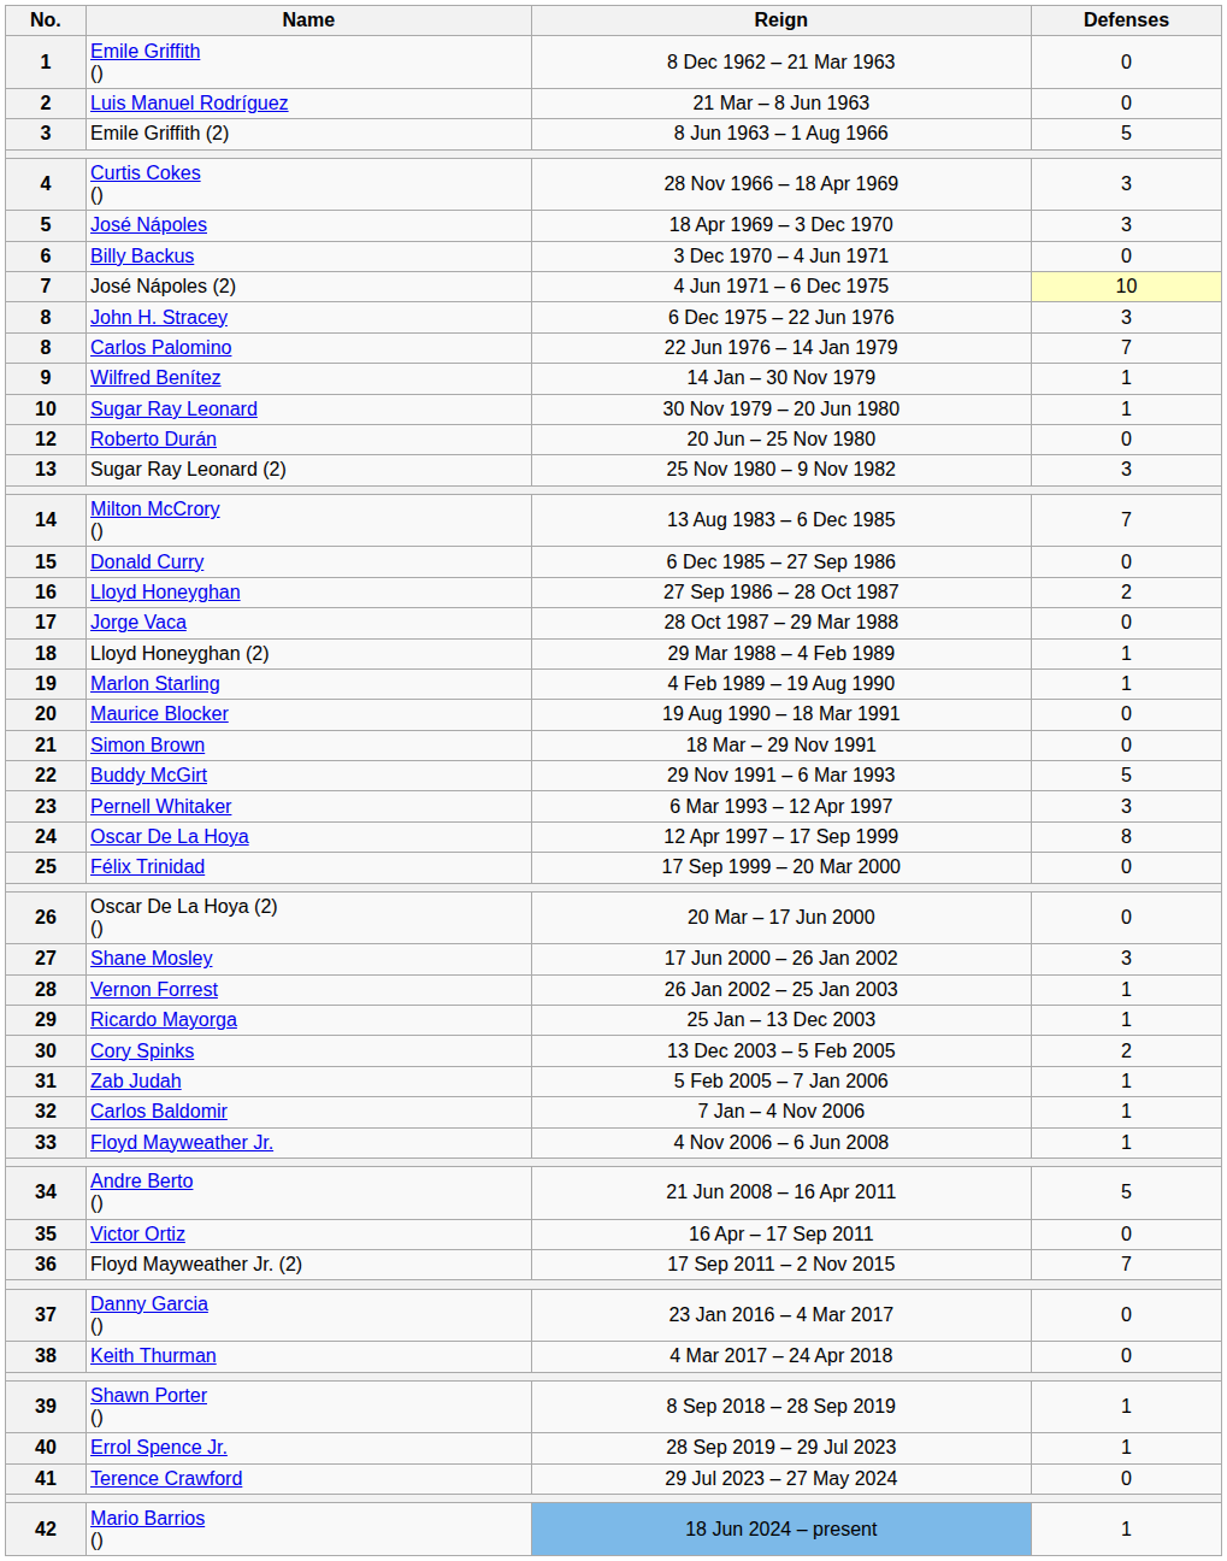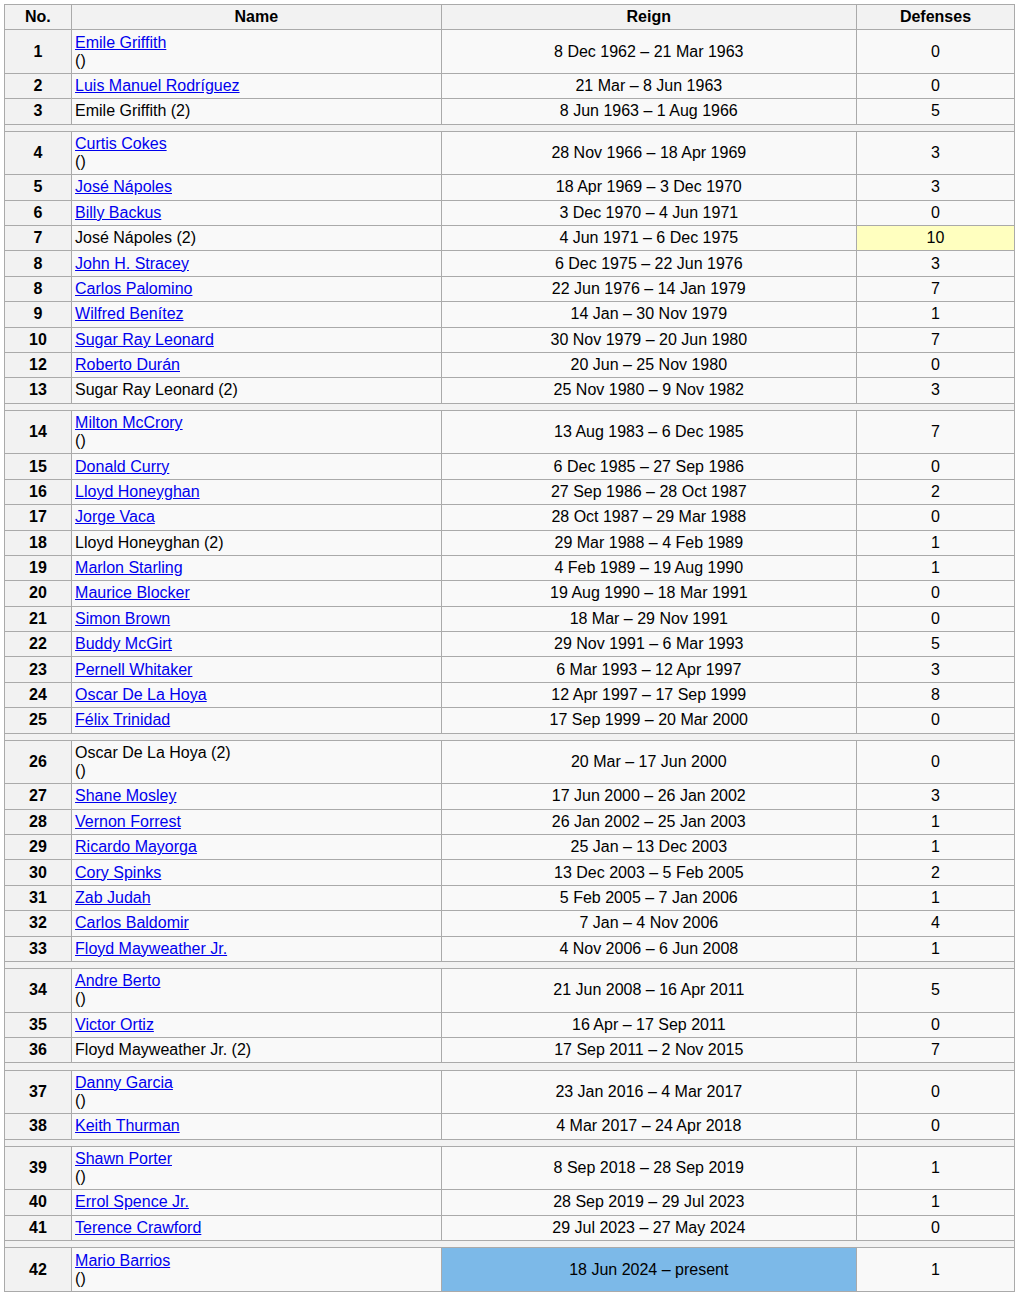 <table class="wikitable sortable" style="width:80%;">
 <tr>
 <th>No.</th>
 <th>Name</th>
 <th>Reign</th>
 <th>Defenses</th>
 </tr>
 <tr>
 <th>1</th>
 <td align="left"><a href='#'>Emile Griffith</a><br>()</td>
 <td style="text-align:center;">8 Dec 1962 – 21 Mar 1963</td>
 <td style="text-align:center;">0</td>
 </tr>
 <tr>
 <th>2</th>
 <td align="left"><a href='#'>Luis Manuel Rodríguez</a></td>
 <td style="text-align:center;">21 Mar – 8 Jun 1963</td>
 <td style="text-align:center;">0</td>
 </tr>
 <tr>
 <th>3</th>
 <td align="left">Emile Griffith (2)</td>
 <td style="text-align:center;">8 Jun 1963 – 1 Aug 1966</td>
 <td style="text-align:center;">5</td>
 </tr>
 <tr align=center>
 <th colspan=4></th>
 </tr>
 <tr>
 <th>4</th>
 <td align="left"><a href='#'>Curtis Cokes</a><br>()</td>
 <td style="text-align:center;">28 Nov 1966 – 18 Apr 1969</td>
 <td style="text-align:center;">3</td>
 </tr>
 <tr>
 <th>5</th>
 <td align="left"><a href='#'>José Nápoles</a></td>
 <td style="text-align:center;">18 Apr 1969 – 3 Dec 1970</td>
 <td style="text-align:center;">3</td>
 </tr>
 <tr>
 <th>6</th>
 <td align="left"><a href='#'>Billy Backus</a></td>
 <td style="text-align:center;">3 Dec 1970 – 4 Jun 1971</td>
 <td style="text-align:center;">0</td>
 </tr>
 <tr>
 <th>7</th>
 <td align="left">José Nápoles (2)</td>
 <td style="text-align:center;">4 Jun 1971 – 6 Dec 1975</td>
 <td style="background:#ffffbf; text-align:center;">10</td>
 </tr>
 <tr>
 <th>8</th>
 <td align="left"><a href='#'>John H. Stracey</a></td>
 <td style="text-align:center;">6 Dec 1975 – 22 Jun 1976</td>
 <td style="text-align:center;">3</td>
 </tr>
 <tr>
 <th>8</th>
 <td align="left"><a href='#'>Carlos Palomino</a></td>
 <td style="text-align:center;">22 Jun 1976 – 14 Jan 1979</td>
 <td style="text-align:center;">7</td>
 </tr>
 <tr>
 <th>9</th>
 <td align="left"><a href='#'>Wilfred Benítez</a></td>
 <td style="text-align:center;">14 Jan – 30 Nov 1979</td>
 <td style="text-align:center;">1</td>
 </tr>
 <tr>
 <th>10</th>
 <td align="left"><a href='#'>Sugar Ray Leonard</a></td>
 <td style="text-align:center;">30 Nov 1979 – 20 Jun 1980</td>
-<td style="text-align:center;">1</td>
+<td style="text-align:center;">7</td>
 </tr>
 <tr>
 <th>12</th>
 <td align="left"><a href='#'>Roberto Durán</a></td>
 <td style="text-align:center;">20 Jun – 25 Nov 1980</td>
 <td style="text-align:center;">0</td>
 </tr>
 <tr>
 <th>13</th>
 <td align="left">Sugar Ray Leonard (2)</td>
 <td style="text-align:center;">25 Nov 1980 – 9 Nov 1982</td>
 <td style="text-align:center;">3</td>
 </tr>
 <tr align=center>
 <th colspan=4></th>
 </tr>
 <tr>
 <th>14</th>
 <td align="left"><a href='#'>Milton McCrory</a><br>()</td>
 <td style="text-align:center;">13 Aug 1983 – 6 Dec 1985</td>
 <td style="text-align:center;">7</td>
 </tr>
 <tr>
 <th>15</th>
 <td align="left"><a href='#'>Donald Curry</a></td>
 <td style="text-align:center;">6 Dec 1985 – 27 Sep 1986</td>
 <td style="text-align:center;">0</td>
 </tr>
 <tr>
 <th>16</th>
 <td align="left"><a href='#'>Lloyd Honeyghan</a></td>
 <td style="text-align:center;">27 Sep 1986 – 28 Oct 1987</td>
 <td style="text-align:center;">2</td>
 </tr>
 <tr>
 <th>17</th>
 <td align="left"><a href='#'>Jorge Vaca</a></td>
 <td style="text-align:center;">28 Oct 1987 – 29 Mar 1988</td>
 <td style="text-align:center;">0</td>
 </tr>
 <tr>
 <th>18</th>
 <td align="left">Lloyd Honeyghan (2)</td>
 <td style="text-align:center;">29 Mar 1988 – 4 Feb 1989</td>
 <td style="text-align:center;">1</td>
 </tr>
 <tr>
 <th>19</th>
 <td align="left"><a href='#'>Marlon Starling</a></td>
 <td style="text-align:center;">4 Feb 1989 – 19 Aug 1990</td>
 <td style="text-align:center;">1</td>
 </tr>
 <tr>
 <th>20</th>
 <td align="left"><a href='#'>Maurice Blocker</a></td>
 <td style="text-align:center;">19 Aug 1990 – 18 Mar 1991</td>
 <td style="text-align:center;">0</td>
 </tr>
 <tr>
 <th>21</th>
 <td align="left"><a href='#'>Simon Brown</a></td>
 <td style="text-align:center;">18 Mar – 29 Nov 1991</td>
 <td style="text-align:center;">0</td>
 </tr>
 <tr>
 <th>22</th>
 <td align="left"><a href='#'>Buddy McGirt</a></td>
 <td style="text-align:center;">29 Nov 1991 – 6 Mar 1993</td>
 <td style="text-align:center;">5</td>
 </tr>
 <tr>
 <th>23</th>
 <td align="left"><a href='#'>Pernell Whitaker</a></td>
 <td style="text-align:center;">6 Mar 1993 – 12 Apr 1997</td>
 <td style="text-align:center;">3</td>
 </tr>
 <tr>
 <th>24</th>
 <td align="left"><a href='#'>Oscar De La Hoya</a></td>
 <td style="text-align:center;">12 Apr 1997 – 17 Sep 1999</td>
 <td style="text-align:center;">8</td>
 </tr>
 <tr>
 <th>25</th>
 <td align="left"><a href='#'>Félix Trinidad</a></td>
 <td style="text-align:center;">17 Sep 1999 – 20 Mar 2000</td>
 <td style="text-align:center;">0</td>
 </tr>
 <tr align=center>
 <th colspan=4></th>
 </tr>
 <tr>
 <th>26</th>
 <td align="left">Oscar De La Hoya (2)<br>()</td>
 <td style="text-align:center;">20 Mar – 17 Jun 2000</td>
 <td style="text-align:center;">0</td>
 </tr>
 <tr>
 <th>27</th>
 <td align="left"><a href='#'>Shane Mosley</a></td>
 <td style="text-align:center;">17 Jun 2000 – 26 Jan 2002</td>
 <td style="text-align:center;">3</td>
 </tr>
 <tr>
 <th>28</th>
 <td align="left"><a href='#'>Vernon Forrest</a></td>
 <td style="text-align:center;">26 Jan 2002 – 25 Jan 2003</td>
 <td style="text-align:center;">1</td>
 </tr>
 <tr>
 <th>29</th>
 <td align="left"><a href='#'>Ricardo Mayorga</a></td>
 <td style="text-align:center;">25 Jan – 13 Dec 2003</td>
 <td style="text-align:center;">1</td>
 </tr>
 <tr>
 <th>30</th>
 <td align="left"><a href='#'>Cory Spinks</a></td>
 <td style="text-align:center;">13 Dec 2003 – 5 Feb 2005</td>
 <td style="text-align:center;">2</td>
 </tr>
 <tr>
 <th>31</th>
 <td align="left"><a href='#'>Zab Judah</a></td>
 <td style="text-align:center;">5 Feb 2005 – 7 Jan 2006</td>
 <td style="text-align:center;">1</td>
 </tr>
 <tr>
 <th>32</th>
 <td align="left"><a href='#'>Carlos Baldomir</a></td>
 <td style="text-align:center;">7 Jan – 4 Nov 2006</td>
-<td style="text-align:center;">1</td>
+<td style="text-align:center;">4</td>
 </tr>
 <tr>
 <th>33</th>
 <td align="left"><a href='#'>Floyd Mayweather Jr.</a></td>
 <td style="text-align:center;">4 Nov 2006 – 6 Jun 2008</td>
 <td style="text-align:center;">1</td>
 </tr>
 <tr align=center>
 <th colspan=4></th>
 </tr>
 <tr>
 <th>34</th>
 <td align="left"><a href='#'>Andre Berto</a><br>()</td>
 <td style="text-align:center;">21 Jun 2008 – 16 Apr 2011</td>
 <td style="text-align:center;">5</td>
 </tr>
 <tr>
 <th>35</th>
 <td align="left"><a href='#'>Victor Ortiz</a></td>
 <td style="text-align:center;">16 Apr – 17 Sep 2011</td>
 <td style="text-align:center;">0</td>
 </tr>
 <tr>
 <th>36</th>
 <td align="left">Floyd Mayweather Jr. (2)</td>
 <td style="text-align:center;">17 Sep 2011 – 2 Nov 2015</td>
 <td style="text-align:center;">7</td>
 </tr>
 <tr align=center>
 <th colspan=4></th>
 </tr>
 <tr>
 <th>37</th>
 <td align="left"><a href='#'>Danny Garcia</a><br>()</td>
 <td style="text-align:center;">23 Jan 2016 – 4 Mar 2017</td>
 <td style="text-align:center;">0</td>
 </tr>
 <tr>
 <th>38</th>
 <td align="left"><a href='#'>Keith Thurman</a></td>
 <td style="text-align:center;">4 Mar 2017 – 24 Apr 2018</td>
 <td style="text-align:center;">0</td>
 </tr>
 <tr align=center>
 <th colspan=4></th>
 </tr>
 <tr>
 <th>39</th>
 <td align="left"><a href='#'>Shawn Porter</a><br>()</td>
 <td style="text-align:center;">8 Sep 2018 – 28 Sep 2019</td>
 <td style="text-align:center;">1</td>
 </tr>
 <tr>
 <th>40</th>
 <td align="left"><a href='#'>Errol Spence Jr.</a></td>
 <td style="text-align:center;">28 Sep 2019 – 29 Jul 2023</td>
 <td style="text-align:center;">1</td>
 </tr>
 <tr>
 <th>41</th>
 <td align="left"><a href='#'>Terence Crawford</a></td>
 <td style="text-align:center;">29 Jul 2023 – 27 May 2024</td>
 <td style="text-align:center;">0</td>
 </tr>
 <tr align=center>
 <th colspan=4></th>
 </tr>
 <tr style="text-align:center;">
 <th>42</th>
 <td style="text-align:left;"><a href='#'>Mario Barrios</a><br>()</td>
 <td style="background:#7CB9E8;">18 Jun 2024 – present</td>
 <td>1</td>
 </tr>
 </table>
